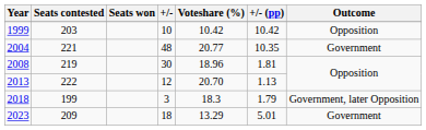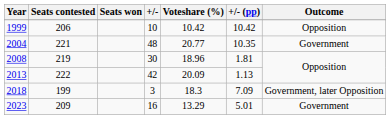 <table class="wikitable sortable">
 <tr>
 <th>Year</th>
 <th>Seats contested</th>
 <th>Seats won</th>
 <th>+/-</th>
 <th>Voteshare (%)</th>
 <th>+/- (<a href='#'>pp</a>)</th>
 <th>Outcome</th>
 </tr>
 <tr>
 </tr>
 <tr style="text-align:center;">
 <td><a href='#'>1999</a></td>
-<td>203</td>
+<td>206</td>
 <td></td>
 <td> 10</td>
 <td>10.42</td>
 <td> 10.42</td>
 <td>Opposition</td>
 </tr>
 <tr style="text-align:center;">
 <td><a href='#'>2004</a></td>
 <td>221</td>
 <td></td>
 <td> 48</td>
 <td>20.77</td>
 <td> 10.35</td>
 <td>Government</td>
 </tr>
 <tr style="text-align:center;">
 <td><a href='#'>2008</a></td>
 <td>219</td>
 <td></td>
 <td> 30</td>
 <td>18.96</td>
 <td> 1.81</td>
 <td rowspan="2">Opposition</td>
 </tr>
 <tr style="text-align:center;">
 <td><a href='#'>2013</a></td>
 <td>222</td>
 <td></td>
-<td> 12</td>
-<td>20.70</td>
+<td> 42</td>
+<td>20.09</td>
 <td> 1.13</td>
 </tr>
 <tr style="text-align:center;">
 <td><a href='#'>2018</a></td>
 <td>199</td>
 <td></td>
 <td> 3</td>
 <td>18.3</td>
-<td> 1.79</td>
+<td> 7.09</td>
 <td>Government, later Opposition</td>
 </tr>
 <tr style="text-align:center;">
 <td><a href='#'>2023</a></td>
 <td>209</td>
 <td></td>
-<td> 18</td>
+<td> 16</td>
 <td>13.29</td>
 <td> 5.01</td>
 <td>Government</td>
 </tr>
 </table>
